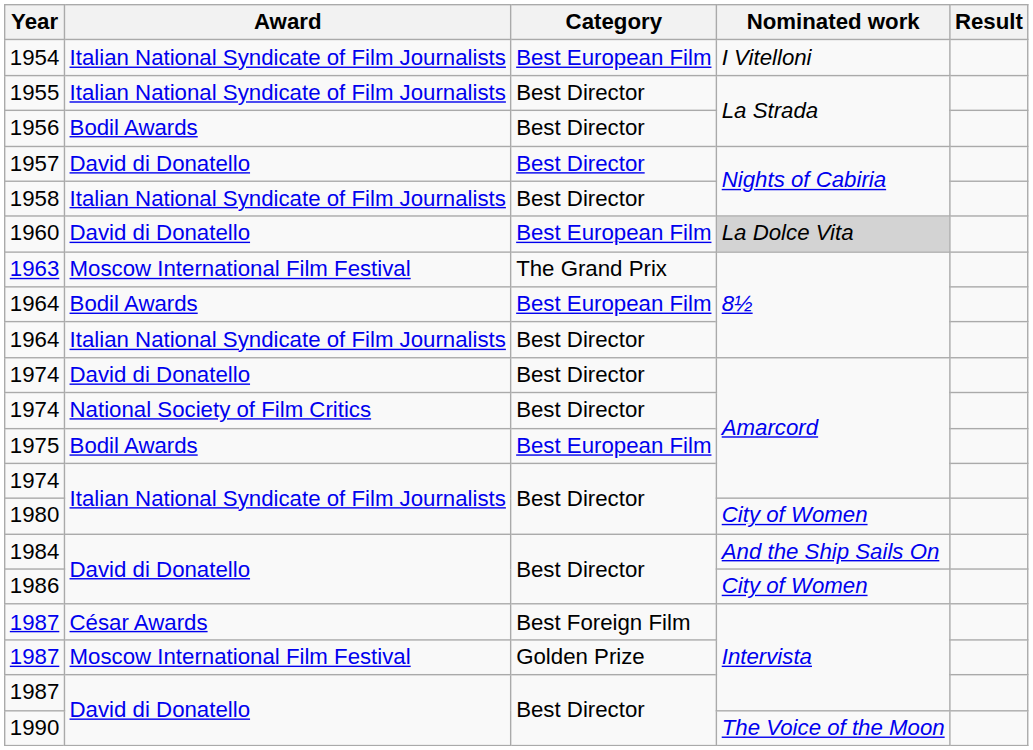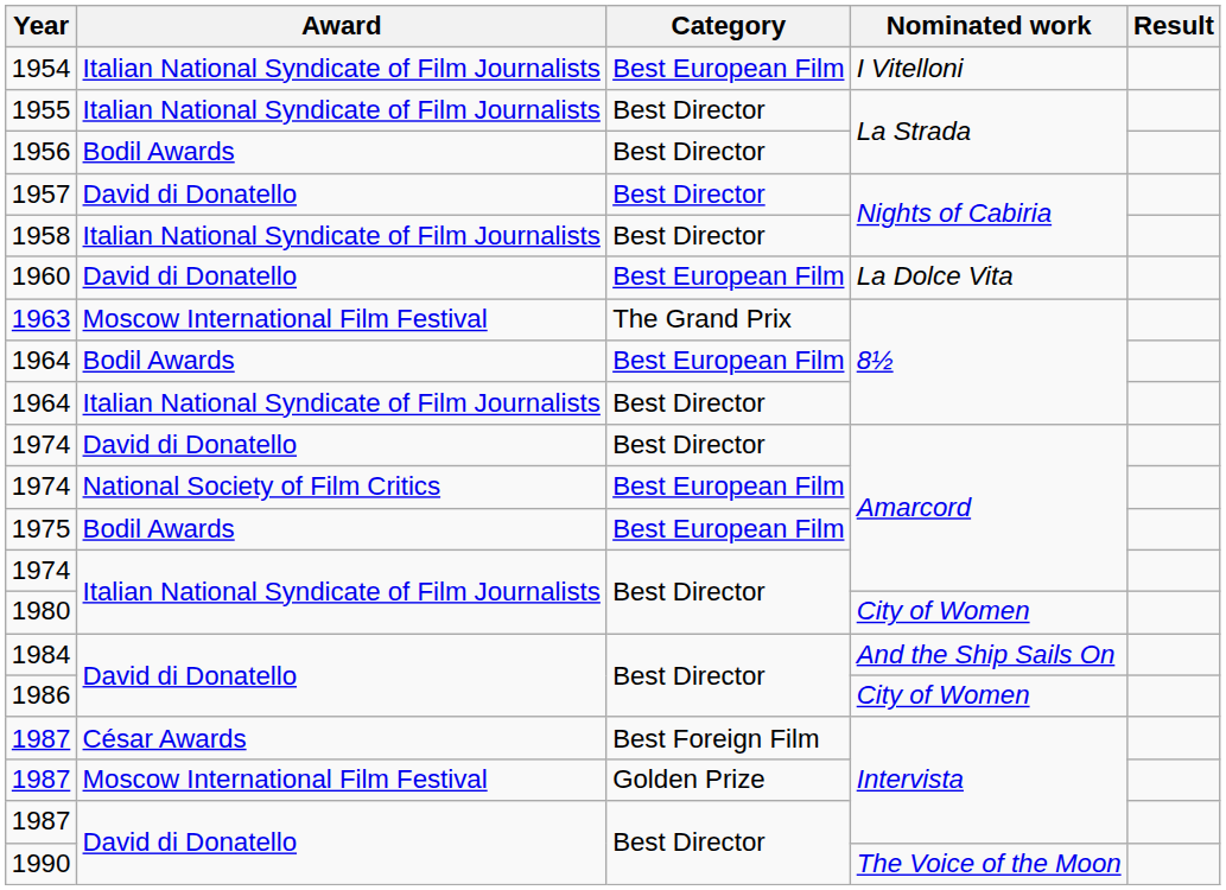 <table class="wikitable">
 <tr>
 <th>Year</th>
 <th>Award</th>
 <th>Category</th>
 <th>Nominated work</th>
 <th>Result</th>
 </tr>
 <tr>
 <td>1954</td>
 <td><a href='#'>Italian National Syndicate of Film Journalists</a></td>
 <td><a href='#'>Best European Film</a></td>
 <td><em>I Vitelloni</em></td>
 <td></td>
 </tr>
 <tr>
 <td>1955</td>
 <td><a href='#'>Italian National Syndicate of Film Journalists</a></td>
 <td>Best Director</td>
 <td rowspan=2><em>La Strada</em></td>
 <td></td>
 </tr>
 <tr>
 <td>1956</td>
 <td><a href='#'>Bodil Awards</a></td>
 <td>Best Director</td>
 <td></td>
 </tr>
 <tr>
 <td>1957</td>
 <td><a href='#'>David di Donatello</a></td>
 <td><a href='#'>Best Director</a></td>
 <td rowspan=2><em><a href='#'>Nights of Cabiria</a></em></td>
 <td></td>
 </tr>
 <tr>
 <td>1958</td>
 <td><a href='#'>Italian National Syndicate of Film Journalists</a></td>
 <td>Best Director</td>
 <td></td>
 </tr>
 <tr>
 <td>1960</td>
 <td><a href='#'>David di Donatello</a></td>
 <td><a href='#'>Best European Film</a></td>
-<td style="background: lightgrey;"><em>La Dolce Vita</em></td>
+<td><em>La Dolce Vita</em></td>
 <td></td>
 </tr>
 <tr>
 <td><a href='#'>1963</a></td>
 <td><a href='#'>Moscow International Film Festival</a></td>
 <td>The Grand Prix</td>
 <td rowspan=3><em><a href='#'>8½</a></em></td>
 <td></td>
 </tr>
 <tr>
 <td>1964</td>
 <td><a href='#'>Bodil Awards</a></td>
 <td><a href='#'>Best European Film</a></td>
 <td></td>
 </tr>
 <tr>
 <td>1964</td>
 <td><a href='#'>Italian National Syndicate of Film Journalists</a></td>
 <td>Best Director</td>
 <td></td>
 </tr>
 <tr>
 <td>1974</td>
 <td><a href='#'>David di Donatello</a></td>
 <td>Best Director</td>
 <td rowspan=4><em><a href='#'>Amarcord</a></em></td>
 <td></td>
 </tr>
 <tr>
 <td>1974</td>
 <td><a href='#'>National Society of Film Critics</a></td>
-<td>Best Director</td>
+<td><a href='#'>Best European Film</a></td>
 <td></td>
 </tr>
 <tr>
 <td>1975</td>
 <td><a href='#'>Bodil Awards</a></td>
 <td><a href='#'>Best European Film</a></td>
 <td></td>
 </tr>
 <tr>
 <td>1974</td>
 <td rowspan=2><a href='#'>Italian National Syndicate of Film Journalists</a></td>
 <td rowspan=2>Best Director</td>
 <td></td>
 </tr>
 <tr>
 <td>1980</td>
 <td><em><a href='#'>City of Women</a></em></td>
 <td></td>
 </tr>
 <tr>
 <td>1984</td>
 <td rowspan=2><a href='#'>David di Donatello</a></td>
 <td rowspan=2>Best Director</td>
 <td><em><a href='#'>And the Ship Sails On</a></em></td>
 <td></td>
 </tr>
 <tr>
 <td rowspan=1>1986</td>
 <td><em><a href='#'>City of Women</a></em></td>
 <td></td>
 </tr>
 <tr>
 <td><a href='#'>1987</a></td>
 <td><a href='#'>César Awards</a></td>
 <td>Best Foreign Film</td>
 <td rowspan=3><em><a href='#'>Intervista</a></em></td>
 <td></td>
 </tr>
 <tr>
 <td><a href='#'>1987</a></td>
 <td><a href='#'>Moscow International Film Festival</a></td>
 <td>Golden Prize</td>
 <td></td>
 </tr>
 <tr>
 <td>1987</td>
 <td rowspan=2><a href='#'>David di Donatello</a></td>
 <td rowspan=2>Best Director</td>
 <td></td>
 </tr>
 <tr>
 <td>1990</td>
 <td><em><a href='#'>The Voice of the Moon</a></em></td>
 <td></td>
 </tr>
 </table>
